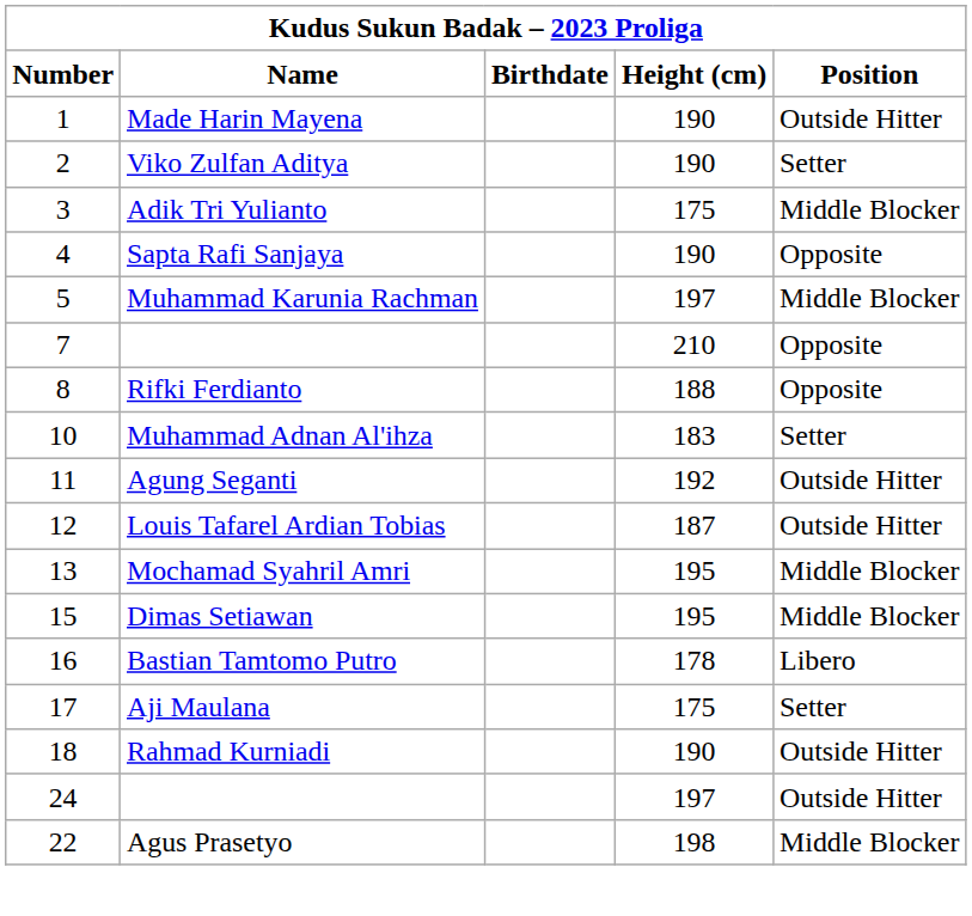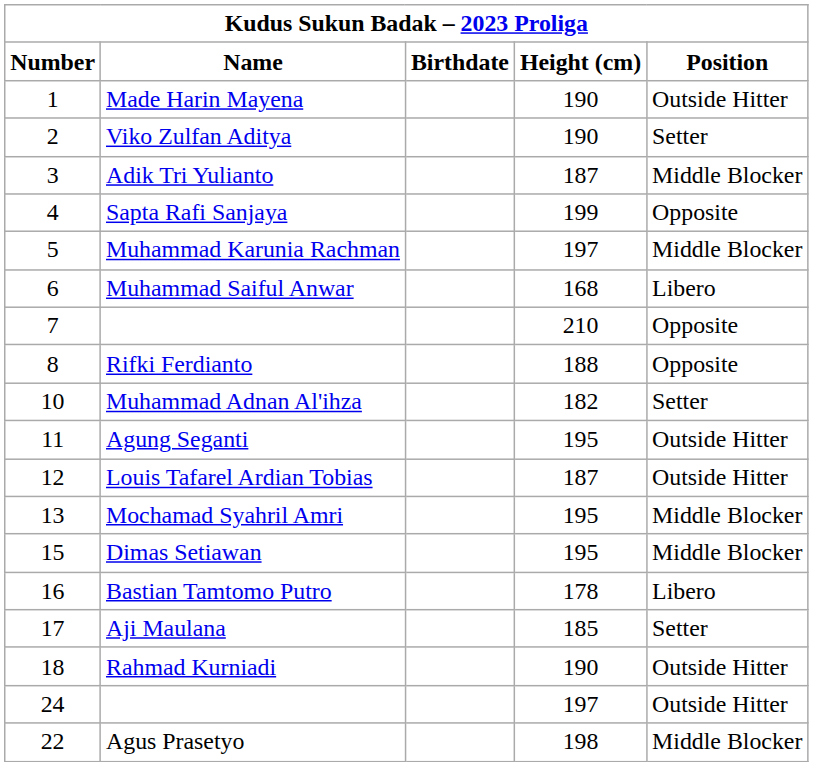 <table class="wikitable" style="text-align:center;background:white;">
 <tr>
 <th colspan="5" style="background:white;">Kudus Sukun Badak – <a href='#'>2023 Proliga</a></th>
 </tr>
 <tr>
 <th style="background:white;">Number</th>
 <th style="background:white;">Name</th>
 <th style="background:white;">Birthdate</th>
 <th style="background:white;">Height (cm)</th>
 <th style="background:white;">Position</th>
 </tr>
 <tr>
 <td>1</td>
 <td align="left"> <a href='#'>Made Harin Mayena</a></td>
 <td align="right"></td>
 <td>190</td>
 <td align="left">Outside Hitter</td>
 </tr>
 <tr>
 <td>2</td>
 <td align="left"> <a href='#'>Viko Zulfan Aditya</a></td>
 <td align="right"></td>
 <td>190</td>
 <td align="left">Setter</td>
 </tr>
 <tr>
 <td>3</td>
 <td align="left"> <a href='#'>Adik Tri Yulianto</a></td>
 <td align="right"></td>
-<td>175</td>
+<td>187</td>
 <td align="left">Middle Blocker</td>
 </tr>
 <tr>
 <td>4</td>
 <td align="left"> <a href='#'>Sapta Rafi Sanjaya</a></td>
 <td align="right"></td>
-<td>190</td>
+<td>199</td>
 <td align="left">Opposite</td>
 </tr>
 <tr>
 <td>5</td>
 <td align="left"> <a href='#'>Muhammad Karunia Rachman</a></td>
 <td align="right"></td>
 <td>197</td>
 <td align="left">Middle Blocker</td>
+</tr>
+<tr>
+<td>6</td>
+<td align="left"> <a href='#'>Muhammad Saiful Anwar</a></td>
+<td align="right"></td>
+<td>168</td>
+<td align="left">Libero</td>
 </tr>
 <tr>
 <td>7</td>
 <td align="left"> </td>
 <td align="right"></td>
 <td>210</td>
 <td align="left">Opposite</td>
 </tr>
 <tr>
 <td>8</td>
 <td align="left"> <a href='#'>Rifki Ferdianto</a></td>
 <td align="right"></td>
 <td>188</td>
 <td align="left">Opposite</td>
 </tr>
 <tr>
 <td>10</td>
 <td align="left"> <a href='#'>Muhammad Adnan Al'ihza</a></td>
 <td align="right"></td>
-<td>183</td>
+<td>182</td>
 <td align="left">Setter</td>
 </tr>
 <tr>
 <td>11</td>
 <td align="left"> <a href='#'>Agung Seganti</a></td>
 <td align="right"></td>
-<td>192</td>
+<td>195</td>
 <td align="left">Outside Hitter</td>
 </tr>
 <tr>
 <td>12</td>
 <td align="left"> <a href='#'>Louis Tafarel Ardian Tobias</a></td>
 <td align="right"></td>
 <td>187</td>
 <td align="left">Outside Hitter</td>
 </tr>
 <tr>
 <td>13</td>
 <td align="left"> <a href='#'>Mochamad Syahril Amri</a></td>
 <td align="right"></td>
 <td>195</td>
 <td align="left">Middle Blocker</td>
 </tr>
 <tr>
 <td>15</td>
 <td align="left"> <a href='#'>Dimas Setiawan</a></td>
 <td align="right"></td>
 <td>195</td>
 <td align="left">Middle Blocker</td>
 </tr>
 <tr>
 <td>16</td>
 <td align="left"> <a href='#'>Bastian Tamtomo Putro</a></td>
 <td align="right"></td>
 <td>178</td>
 <td align="left">Libero</td>
 </tr>
 <tr>
 <td>17</td>
 <td align="left"> <a href='#'>Aji Maulana</a> </td>
 <td align="right"></td>
-<td>175</td>
+<td>185</td>
 <td align="left">Setter</td>
 </tr>
 <tr>
 <td>18</td>
 <td align="left"> <a href='#'>Rahmad Kurniadi</a></td>
 <td align="right"></td>
 <td>190</td>
 <td align="left">Outside Hitter</td>
 </tr>
 <tr>
 <td>24</td>
 <td align="left"> </td>
 <td align="right"></td>
 <td>197</td>
 <td align="left">Outside Hitter</td>
 </tr>
 <tr>
 <td>22</td>
 <td align="left"> Agus Prasetyo</td>
 <td align="right"></td>
 <td>198</td>
 <td align="left">Middle Blocker</td>
 </tr>
 </table>
